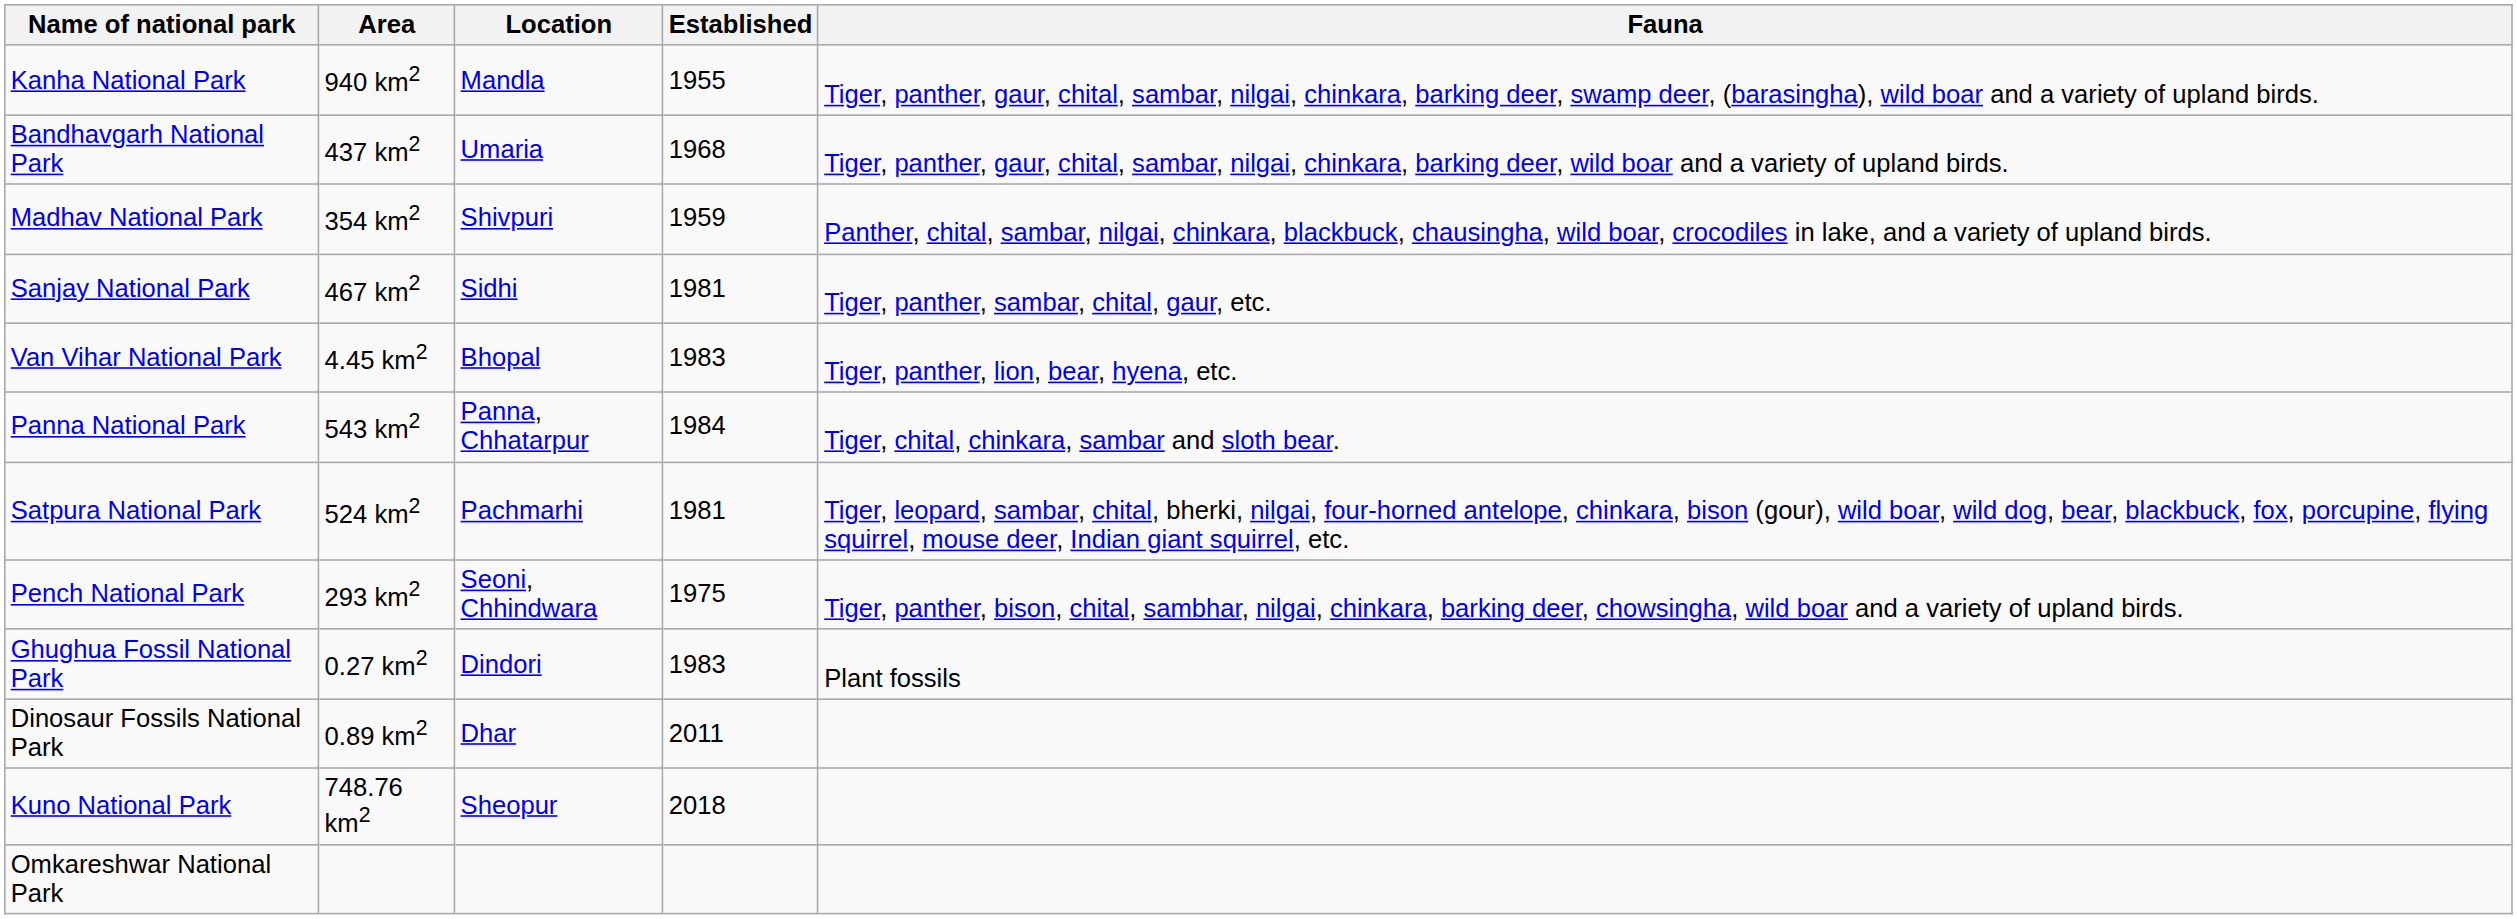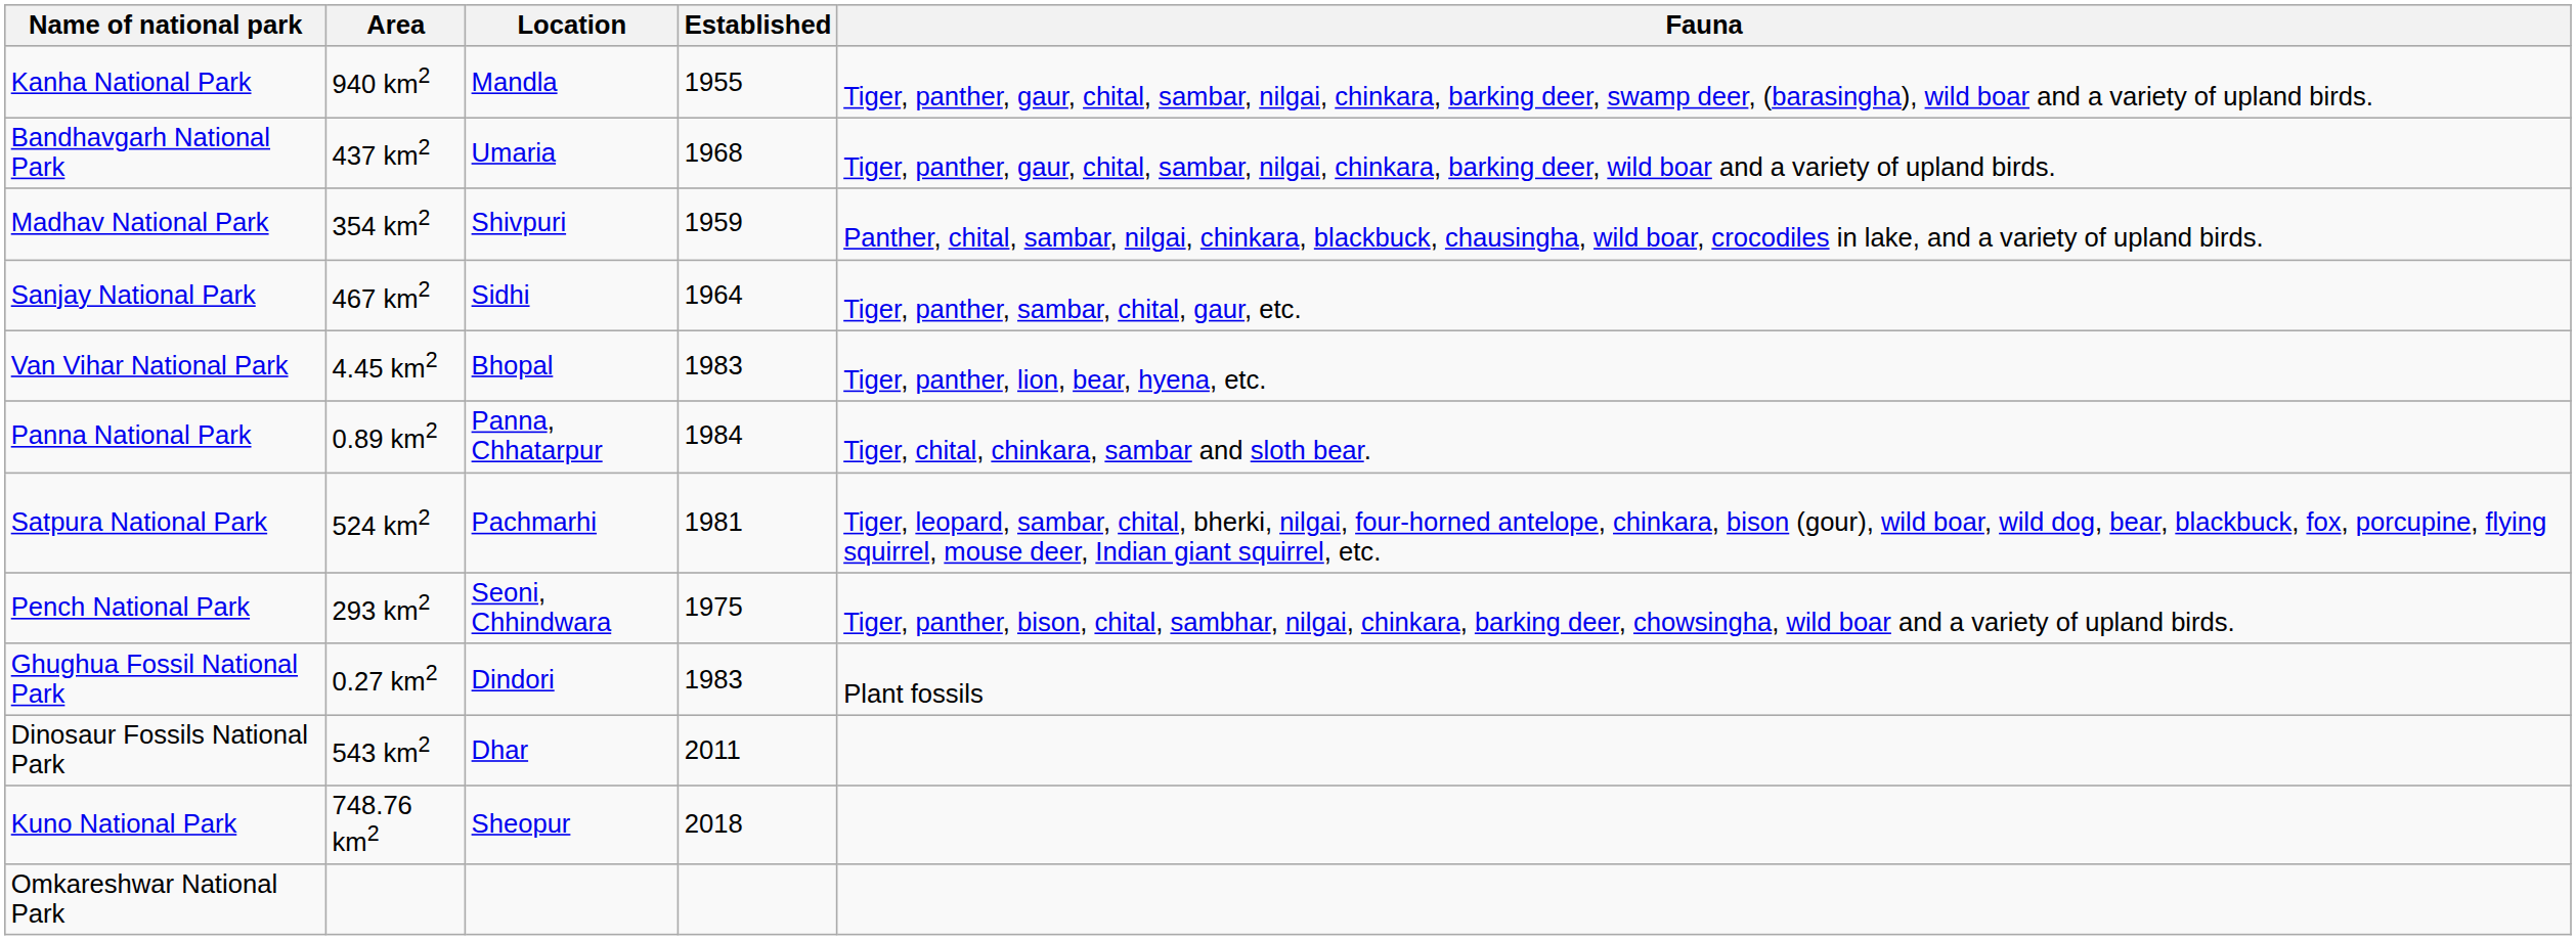 <table class="wikitable sortable">
 <tr>
 <th>Name of national park</th>
 <th>Area</th>
 <th>Location</th>
 <th>Established</th>
 <th>Fauna</th>
 </tr>
 <tr>
 <td><a href='#'>Kanha National Park</a></td>
 <td>940 km<sup>2</sup></td>
 <td><a href='#'>Mandla</a></td>
 <td>1955</td>
 <td><br><a href='#'>Tiger</a>, <a href='#'>panther</a>, <a href='#'>gaur</a>, <a href='#'>chital</a>, <a href='#'>sambar</a>, <a href='#'>nilgai</a>, <a href='#'>chinkara</a>, <a href='#'>barking deer</a>, <a href='#'>swamp deer</a>, (<a href='#'>barasingha</a>), <a href='#'>wild boar</a> and a variety of upland birds.</td>
 </tr>
 <tr>
 <td><a href='#'>Bandhavgarh National Park</a></td>
 <td>437 km<sup>2</sup></td>
 <td><a href='#'>Umaria</a></td>
 <td>1968</td>
 <td><br><a href='#'>Tiger</a>, <a href='#'>panther</a>, <a href='#'>gaur</a>, <a href='#'>chital</a>, <a href='#'>sambar</a>, <a href='#'>nilgai</a>, <a href='#'>chinkara</a>, <a href='#'>barking deer</a>, <a href='#'>wild boar</a> and a variety of upland birds.</td>
 </tr>
 <tr>
 <td><a href='#'>Madhav National Park</a></td>
 <td>354 km<sup>2</sup></td>
 <td><a href='#'>Shivpuri</a></td>
 <td>1959</td>
 <td><br><a href='#'>Panther</a>, <a href='#'>chital</a>, <a href='#'>sambar</a>, <a href='#'>nilgai</a>, <a href='#'>chinkara</a>, <a href='#'>blackbuck</a>, <a href='#'>chausingha</a>, <a href='#'>wild boar</a>, <a href='#'>crocodiles</a> in lake, and a variety of upland birds.</td>
 </tr>
 <tr>
 <td><a href='#'>Sanjay National Park</a></td>
 <td>467 km<sup>2</sup></td>
 <td><a href='#'>Sidhi</a></td>
-<td>1981</td>
+<td>1964</td>
 <td><br><a href='#'>Tiger</a>, <a href='#'>panther</a>, <a href='#'>sambar</a>, <a href='#'>chital</a>, <a href='#'>gaur</a>, etc.</td>
 </tr>
 <tr>
 <td><a href='#'>Van Vihar National Park</a></td>
 <td>4.45 km<sup>2</sup></td>
 <td><a href='#'>Bhopal</a></td>
 <td>1983</td>
 <td><br><a href='#'>Tiger</a>, <a href='#'>panther</a>, <a href='#'>lion</a>, <a href='#'>bear</a>, <a href='#'>hyena</a>, etc.</td>
 </tr>
 <tr>
 <td><a href='#'>Panna National Park</a></td>
-<td>543 km<sup>2</sup></td>
+<td>0.89 km<sup>2</sup></td>
 <td><a href='#'>Panna</a>, <a href='#'>Chhatarpur</a></td>
 <td>1984</td>
 <td><br><a href='#'>Tiger</a>, <a href='#'>chital</a>, <a href='#'>chinkara</a>, <a href='#'>sambar</a> and <a href='#'>sloth bear</a>.</td>
 </tr>
 <tr>
 <td><a href='#'>Satpura National Park</a></td>
 <td>524 km<sup>2</sup></td>
 <td><a href='#'>Pachmarhi</a></td>
 <td>1981</td>
 <td><br><a href='#'>Tiger</a>, <a href='#'>leopard</a>, <a href='#'>sambar</a>, <a href='#'>chital</a>, bherki, <a href='#'>nilgai</a>, <a href='#'>four-horned antelope</a>, <a href='#'>chinkara</a>, <a href='#'>bison</a> (gour), <a href='#'>wild boar</a>, <a href='#'>wild dog</a>, <a href='#'>bear</a>, <a href='#'>blackbuck</a>, <a href='#'>fox</a>, <a href='#'>porcupine</a>, <a href='#'>flying squirrel</a>, <a href='#'>mouse deer</a>, <a href='#'>Indian giant squirrel</a>, etc.</td>
 </tr>
 <tr>
 <td><a href='#'>Pench National Park</a></td>
 <td>293 km<sup>2</sup></td>
 <td><a href='#'>Seoni</a>, <a href='#'>Chhindwara</a></td>
 <td>1975</td>
 <td><br><a href='#'>Tiger</a>, <a href='#'>panther</a>, <a href='#'>bison</a>, <a href='#'>chital</a>, <a href='#'>sambhar</a>, <a href='#'>nilgai</a>, <a href='#'>chinkara</a>, <a href='#'>barking deer</a>, <a href='#'>chowsingha</a>, <a href='#'>wild boar</a> and a variety of upland birds.</td>
 </tr>
 <tr>
 <td><a href='#'>Ghughua Fossil National Park</a></td>
 <td>0.27 km<sup>2</sup></td>
 <td><a href='#'>Dindori</a></td>
 <td>1983</td>
 <td><br>Plant fossils</td>
 </tr>
 <tr>
 <td>Dinosaur Fossils National Park</td>
-<td>0.89 km<sup>2</sup></td>
+<td>543 km<sup>2</sup></td>
 <td><a href='#'>Dhar</a></td>
 <td>2011</td>
 <td></td>
 </tr>
 <tr>
 <td><a href='#'>Kuno National Park</a></td>
 <td>748.76 km<sup>2</sup></td>
 <td><a href='#'>Sheopur</a></td>
 <td>2018</td>
 <td></td>
 </tr>
 <tr>
 <td>Omkareshwar National Park</td>
 <td></td>
 <td></td>
 <td></td>
 <td></td>
 </tr>
 </table>
